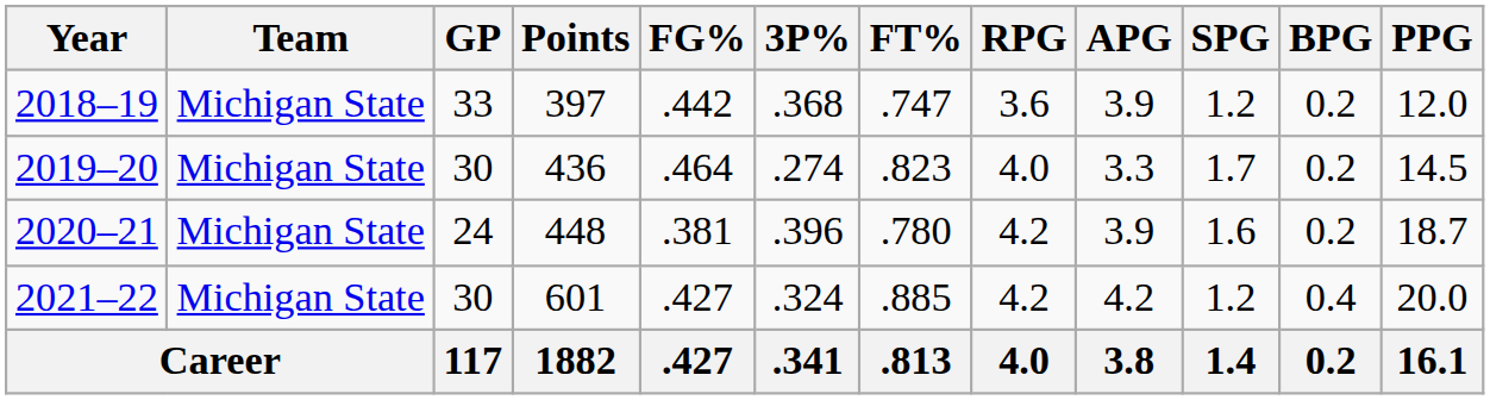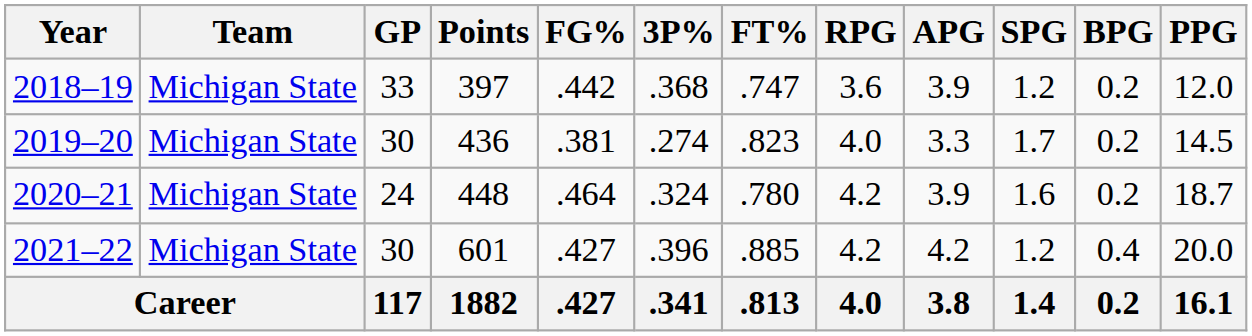 <table class="wikitable"; style="text-align:center";>
 <tr>
 <th>Year</th>
 <th>Team</th>
 <th>GP</th>
 <th>Points</th>
 <th>FG%</th>
 <th>3P%</th>
 <th>FT%</th>
 <th>RPG</th>
 <th>APG</th>
 <th>SPG</th>
 <th>BPG</th>
 <th>PPG</th>
 </tr>
 <tr>
 <td><a href='#'>2018–19</a></td>
 <td><a href='#'>Michigan State</a></td>
 <td>33</td>
 <td>397</td>
 <td>.442</td>
 <td>.368</td>
 <td>.747</td>
 <td>3.6</td>
 <td>3.9</td>
 <td>1.2</td>
 <td>0.2</td>
 <td>12.0</td>
 </tr>
 <tr>
 <td><a href='#'>2019–20</a></td>
 <td><a href='#'>Michigan State</a></td>
 <td>30</td>
 <td>436</td>
-<td>.464</td>
+<td>.381</td>
 <td>.274</td>
 <td>.823</td>
 <td>4.0</td>
 <td>3.3</td>
 <td>1.7</td>
 <td>0.2</td>
 <td>14.5</td>
 </tr>
 <tr>
 <td><a href='#'>2020–21</a></td>
 <td><a href='#'>Michigan State</a></td>
 <td>24</td>
 <td>448</td>
-<td>.381</td>
-<td>.396</td>
+<td>.464</td>
+<td>.324</td>
 <td>.780</td>
 <td>4.2</td>
 <td>3.9</td>
 <td>1.6</td>
 <td>0.2</td>
 <td>18.7</td>
 </tr>
 <tr>
 <td><a href='#'>2021–22</a></td>
 <td><a href='#'>Michigan State</a></td>
 <td>30</td>
 <td>601</td>
 <td>.427</td>
-<td>.324</td>
+<td>.396</td>
 <td>.885</td>
 <td>4.2</td>
 <td>4.2</td>
 <td>1.2</td>
 <td>0.4</td>
 <td>20.0</td>
 </tr>
 <tr>
 <th colspan=2; align=center>Career</th>
 <th>117</th>
 <th>1882</th>
 <th>.427</th>
 <th>.341</th>
 <th>.813</th>
 <th>4.0</th>
 <th>3.8</th>
 <th>1.4</th>
 <th>0.2</th>
 <th>16.1</th>
 </tr>
 </table>
